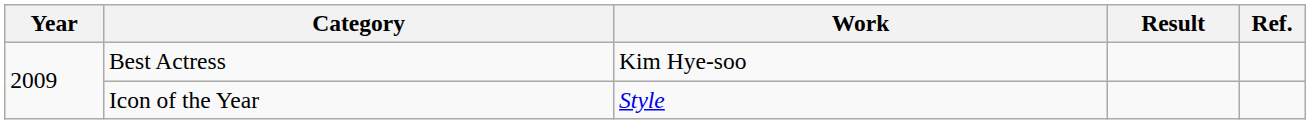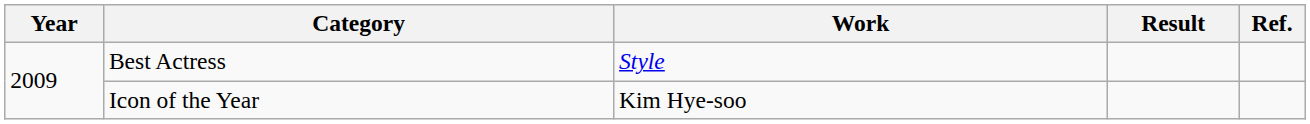 <table class="wikitable sortable plainrowheaders" style="font-size:98%">
 <tr>
 <th scope="col" style="width:6%;">Year</th>
 <th scope="col" style="width:31%;">Category</th>
 <th scope="col" style="width:30%;">Work</th>
 <th scope="col" style="width:8%;">Result</th>
 <th scope="col" style="width:4%;">Ref.</th>
 </tr>
 <tr>
 <td rowspan="2">2009</td>
 <td>Best Actress</td>
-<td>Kim Hye-soo</td>
+<td><em><a href='#'>Style</a></em></td>
 <td></td>
 <td></td>
 </tr>
 <tr>
 <td>Icon of the Year</td>
-<td><em><a href='#'>Style</a></em></td>
+<td>Kim Hye-soo</td>
 <td></td>
 <td></td>
 </tr>
 </table>
